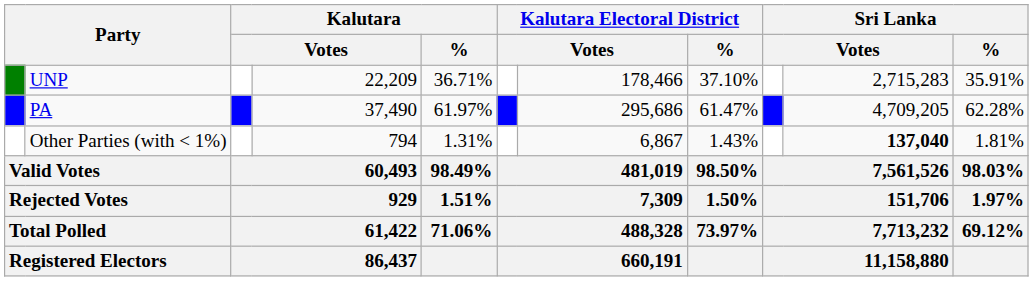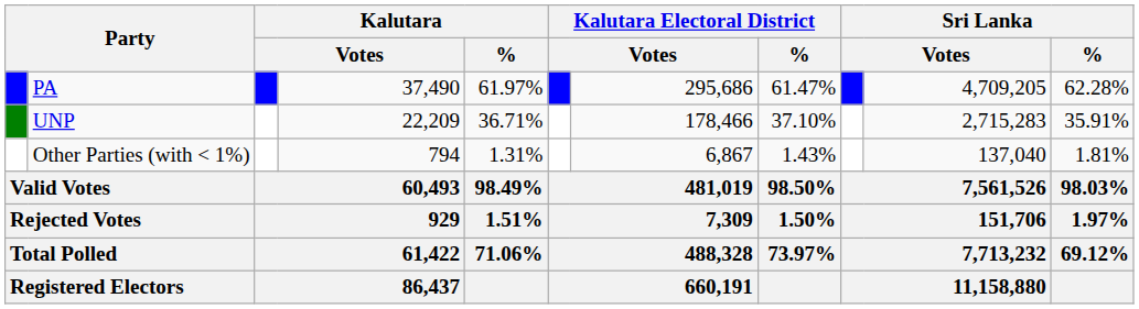 <table class="wikitable">
 <tr>
 <th colspan="2" width="144px"rowspan="2">Party</th>
 <th colspan="3" width="216px">Kalutara</th>
 <th colspan="3" width="216px"><a href='#'>Kalutara Electoral District</a></th>
 <th colspan="3" width="216px">Sri Lanka</th>
 </tr>
 <tr>
 <th colspan="2" width="144px">Votes</th>
 <th>%</th>
 <th colspan="2" width="144px">Votes</th>
 <th>%</th>
 <th colspan="2" width="144px">Votes</th>
 <th>%</th>
 </tr>
 <tr>
+<td style="background-color:blue;" width="10px"></td>
+<td style="text-align:left;"><a href='#'>PA</a></td>
+<td style="background-color:blue;" width="10px"></td>
+<td style="text-align:right;">37,490</td>
+<td style="text-align:right;">61.97%</td>
+<td style="background-color:blue;" width="10px"></td>
+<td style="text-align:right;">295,686</td>
+<td style="text-align:right;">61.47%</td>
+<td style="background-color:blue;" width="10px"></td>
+<td style="text-align:right;">4,709,205</td>
+<td style="text-align:right;">62.28%</td>
+</tr>
+<tr>
 <td style="background-color:green;" width="10px"></td>
 <td style="text-align:left;"><a href='#'>UNP</a></td>
 <td style="background-color:white;" width="10px"></td>
 <td style="text-align:right;">22,209</td>
 <td style="text-align:right;">36.71%</td>
 <td style="background-color:white;" width="10px"></td>
 <td style="text-align:right;">178,466</td>
 <td style="text-align:right;">37.10%</td>
 <td style="background-color:white;" width="10px"></td>
 <td style="text-align:right;">2,715,283</td>
 <td style="text-align:right;">35.91%</td>
 </tr>
 <tr>
-<td style="background-color:blue;" width="10px"></td>
-<td style="text-align:left;"><a href='#'>PA</a></td>
-<td style="background-color:blue;" width="10px"></td>
-<td style="text-align:right;">37,490</td>
-<td style="text-align:right;">61.97%</td>
-<td style="background-color:blue;" width="10px"></td>
-<td style="text-align:right;">295,686</td>
-<td style="text-align:right;">61.47%</td>
-<td style="background-color:blue;" width="10px"></td>
-<td style="text-align:right;">4,709,205</td>
-<td style="text-align:right;">62.28%</td>
-</tr>
-<tr>
 <td style="background-color:white;" width="10px"></td>
 <td style="text-align:left;">Other Parties (with < 1%)</td>
 <td style="background-color:white;" width="10px"></td>
 <td style="text-align:right;">794</td>
 <td style="text-align:right;">1.31%</td>
 <td style="background-color:white;" width="10px"></td>
 <td style="text-align:right;">6,867</td>
 <td style="text-align:right;">1.43%</td>
 <td style="background-color:white;" width="10px"></td>
-<td style="text-align:right;"><strong>137,040</strong></td>
+<td style="text-align:right;">137,040</td>
 <td style="text-align:right;">1.81%</td>
 </tr>
 <tr>
 <th colspan="2" width="144px"style="text-align:left;">Valid Votes</th>
 <th style="text-align:right;"colspan="2" width="144px">60,493</th>
 <th style="text-align:right;">98.49%</th>
 <th style="text-align:right;"colspan="2" width="144px">481,019</th>
 <th style="text-align:right;">98.50%</th>
 <th style="text-align:right;"colspan="2" width="144px">7,561,526</th>
 <th style="text-align:right;">98.03%</th>
 </tr>
 <tr>
 <th colspan="2" width="144px"style="text-align:left;">Rejected Votes</th>
 <th style="text-align:right;"colspan="2" width="144px">929</th>
 <th style="text-align:right;">1.51%</th>
 <th style="text-align:right;"colspan="2" width="144px">7,309</th>
 <th style="text-align:right;">1.50%</th>
 <th style="text-align:right;"colspan="2" width="144px">151,706</th>
 <th style="text-align:right;">1.97%</th>
 </tr>
 <tr>
 <th colspan="2" width="144px"style="text-align:left;">Total Polled</th>
 <th style="text-align:right;"colspan="2" width="144px">61,422</th>
 <th style="text-align:right;">71.06%</th>
 <th style="text-align:right;"colspan="2" width="144px">488,328</th>
 <th style="text-align:right;">73.97%</th>
 <th style="text-align:right;"colspan="2" width="144px">7,713,232</th>
 <th style="text-align:right;">69.12%</th>
 </tr>
 <tr>
 <th colspan="2" width="144px"style="text-align:left;">Registered Electors</th>
 <th style="text-align:right;"colspan="2" width="144px">86,437</th>
 <th></th>
 <th style="text-align:right;"colspan="2" width="144px">660,191</th>
 <th></th>
 <th style="text-align:right;"colspan="2" width="144px">11,158,880</th>
 <th></th>
 </tr>
 </table>
